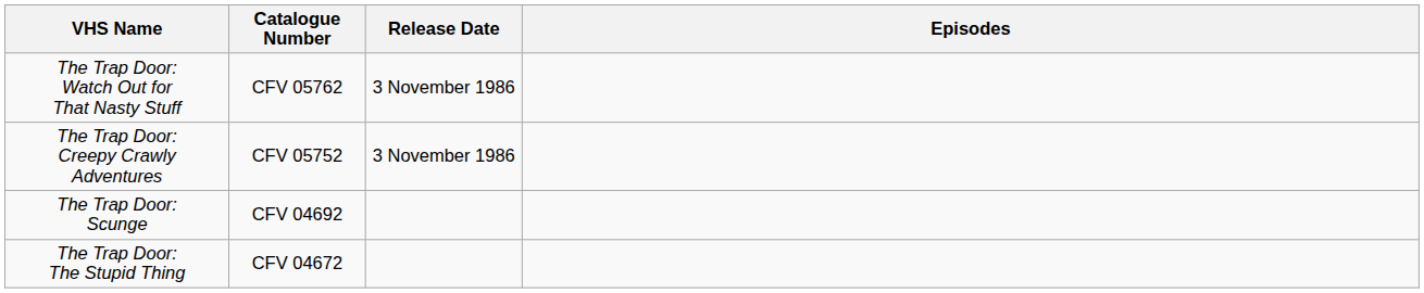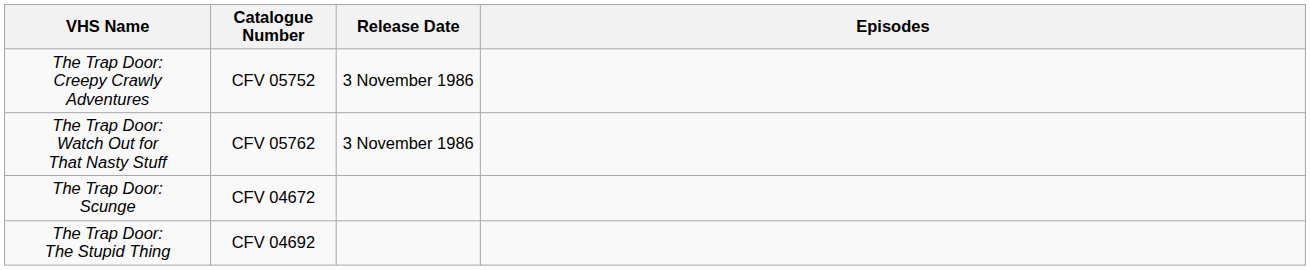 <table class="wikitable" style="text-align:center; width:100%;">
 <tr>
 <th style="width:10%;">VHS Name</th>
 <th style="width:05%;">Catalogue Number</th>
 <th style="width:07%;">Release Date</th>
 <th style="width:40%;">Episodes</th>
 </tr>
 <tr>
+<td><em>The Trap Door:<br>Creepy Crawly<br>Adventures</em></td>
+<td>CFV 05752</td>
+<td>3 November 1986</td>
+<td></td>
+</tr>
+<tr>
 <td><em>The Trap Door:<br>Watch Out for<br>That Nasty Stuff</em></td>
 <td>CFV 05762</td>
 <td>3 November 1986</td>
 <td></td>
 </tr>
 <tr>
-<td><em>The Trap Door:<br>Creepy Crawly<br>Adventures</em></td>
-<td>CFV 05752</td>
-<td>3 November 1986</td>
-<td></td>
-</tr>
-<tr>
 <td><em>The Trap Door:<br>Scunge</em></td>
-<td>CFV 04692</td>
+<td>CFV 04672</td>
 <td></td>
 <td></td>
 </tr>
 <tr>
 <td><em>The Trap Door:<br>The Stupid Thing</em></td>
-<td>CFV 04672</td>
+<td>CFV 04692</td>
 <td></td>
 <td></td>
 </tr>
 </table>
